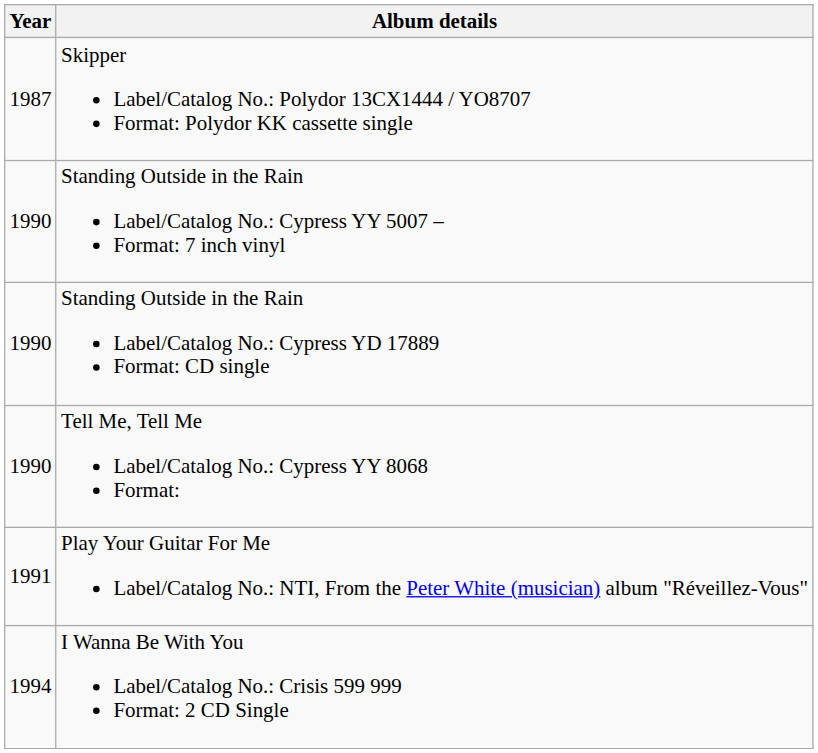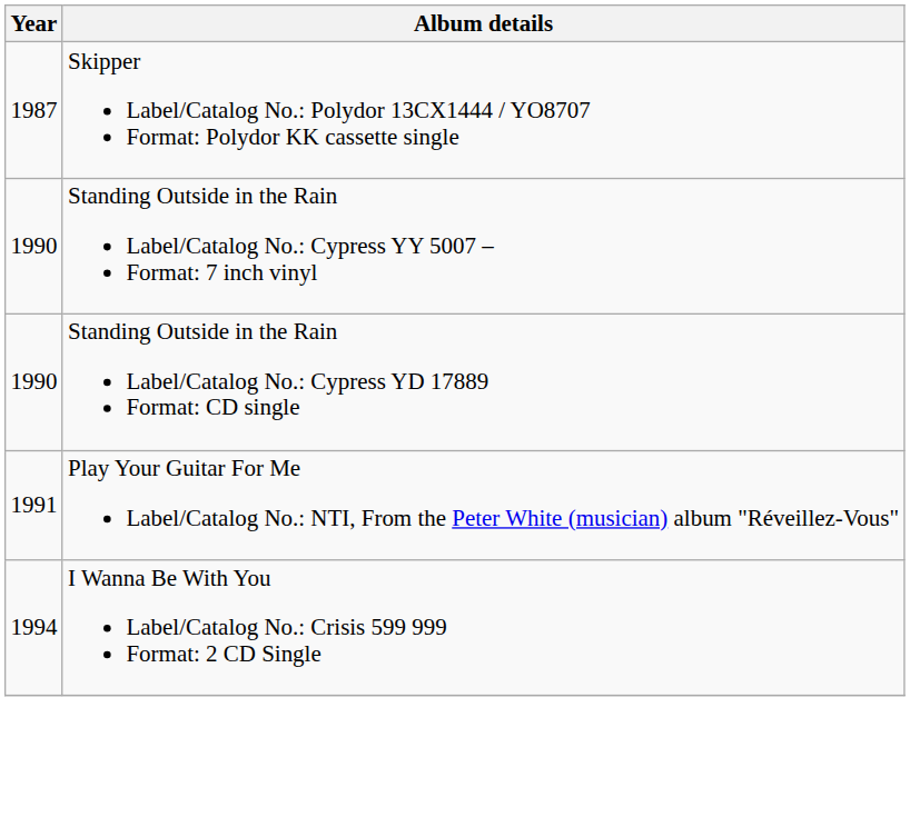 <table class="wikitable">
 <tr>
 <th><strong>Year</strong></th>
 <th><strong>Album details</strong></th>
 </tr>
 <tr>
 <td>1987</td>
 <td>Skipper<br><ul><li>Label/Catalog No.: Polydor 13CX1444 / YO8707</li><li>Format: Polydor KK cassette single</li></ul></td>
 </tr>
 <tr>
 <td>1990</td>
 <td>Standing Outside in the Rain<br><ul><li>Label/Catalog No.: Cypress YY 5007 –</li><li>Format: 7 inch vinyl</li></ul></td>
 </tr>
 <tr>
 <td>1990</td>
 <td>Standing Outside in the Rain<br><ul><li>Label/Catalog No.: Cypress YD 17889</li><li>Format: CD single</li></ul></td>
 </tr>
 <tr>
-<td>1990</td>
-<td>Tell Me, Tell Me<br><ul><li>Label/Catalog No.: Cypress YY 8068</li><li>Format:</li></ul></td>
-</tr>
-<tr>
 <td>1991</td>
 <td>Play Your Guitar For Me<br><ul><li>Label/Catalog No.: NTI, From the <a href='#'>Peter White (musician)</a> album "Réveillez-Vous"</li></ul></td>
 </tr>
 <tr>
 <td>1994</td>
 <td>I Wanna Be With You<br><ul><li>Label/Catalog No.: Crisis 599 999</li><li>Format: 2 CD Single</li></ul></td>
 </tr>
 <tr>
 </tr>
 </table>
